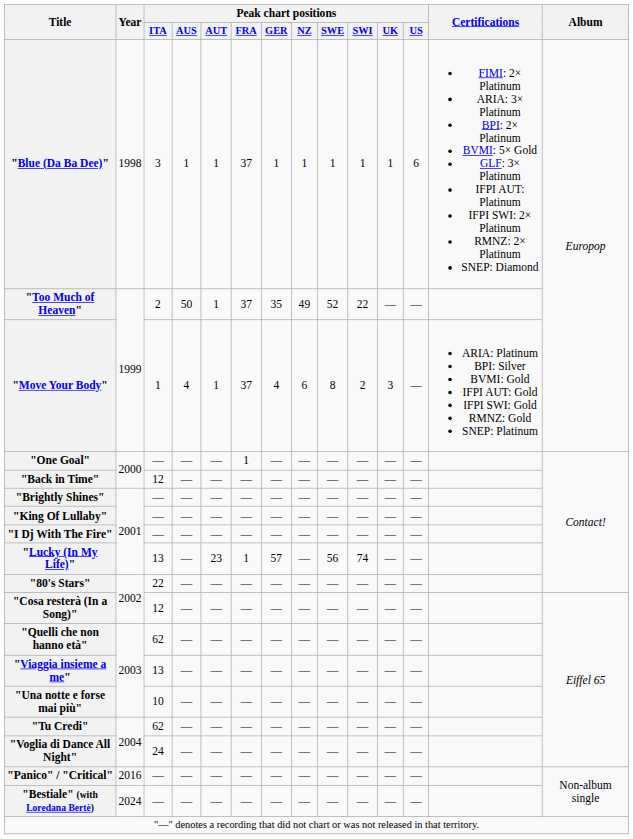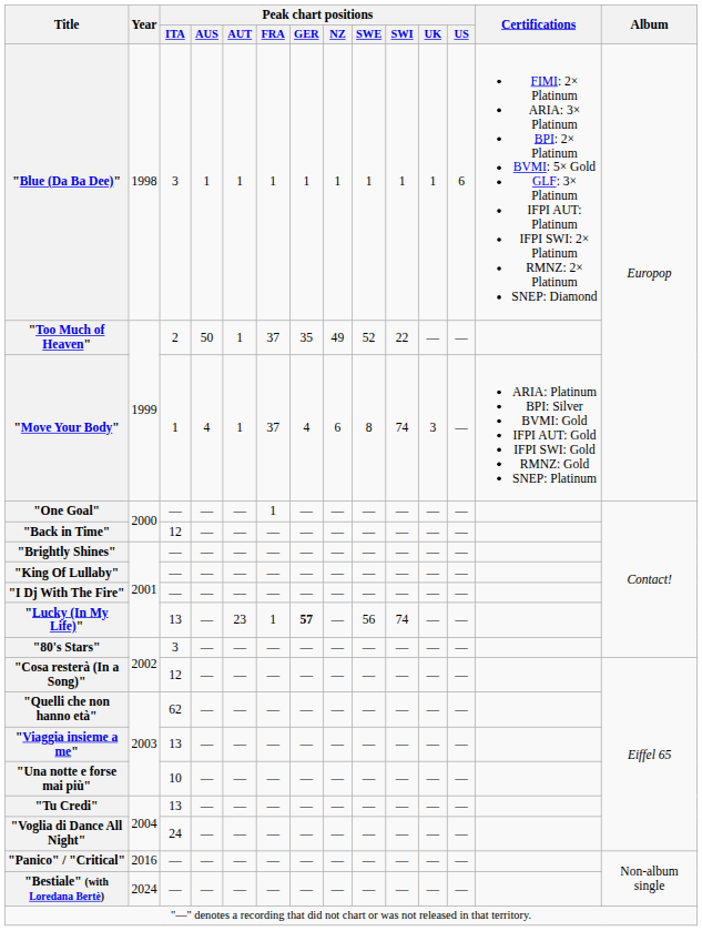 <table class="wikitable plainrowheaders" style="text-align:center;">
 <tr>
 <th scope="col" rowspan="2" style="width:16em;">Title</th>
 <th scope="col" rowspan="2">Year</th>
 <th scope="col" colspan="10">Peak chart positions</th>
 <th scope="col" rowspan="2" style="width:14em;"><a href='#'>Certifications</a></th>
 <th scope="col" rowspan="2" style="width:12em;">Album</th>
 </tr>
 <tr>
 <th scope="col" style="width:2.9em;font-size:90%;"><a href='#'>ITA</a><br></th>
 <th scope="col" style="width:2.9em;font-size:90%;"><a href='#'>AUS</a><br></th>
 <th scope="col" style="width:2.9em;font-size:90%;"><a href='#'>AUT</a><br></th>
 <th scope="col" style="width:2.9em;font-size:90%;"><a href='#'>FRA</a><br></th>
 <th scope="col" style="width:2.9em;font-size:90%;"><a href='#'>GER</a><br></th>
 <th scope="col" style="width:2.9em;font-size:90%;"><a href='#'>NZ</a><br></th>
 <th scope="col" style="width:2.9em;font-size:90%;"><a href='#'>SWE</a><br></th>
 <th scope="col" style="width:2.9em;font-size:90%;"><a href='#'>SWI</a><br></th>
 <th scope="col" style="width:2.9em;font-size:90%;"><a href='#'>UK</a><br></th>
 <th scope="col" style="width:2.9em;font-size:90%;"><a href='#'>US</a><br></th>
 </tr>
 <tr>
 <th scope="row">"<a href='#'>Blue (Da Ba Dee)</a>"</th>
 <td>1998</td>
 <td>3</td>
 <td>1</td>
 <td>1</td>
-<td>37</td>
+<td>1</td>
 <td>1</td>
 <td>1</td>
 <td>1</td>
 <td>1</td>
 <td>1</td>
 <td>6</td>
 <td><br><ul><li><a href='#'>FIMI</a>: 2× Platinum</li><li>ARIA: 3× Platinum</li><li><a href='#'>BPI</a>: 2× Platinum</li><li><a href='#'>BVMI</a>: 5× Gold</li><li><a href='#'>GLF</a>: 3× Platinum</li><li>IFPI AUT: Platinum</li><li>IFPI SWI: 2× Platinum</li><li>RMNZ: 2× Platinum</li><li>SNEP: Diamond</li></ul></td>
 <td rowspan="3"><em>Europop</em></td>
 </tr>
 <tr>
 <th scope="row">"<a href='#'>Too Much of Heaven</a>"</th>
 <td rowspan="2">1999</td>
 <td>2</td>
 <td>50</td>
 <td>1</td>
 <td>37</td>
 <td>35</td>
 <td>49</td>
 <td>52</td>
 <td>22</td>
 <td>—</td>
 <td>—</td>
 <td></td>
 </tr>
 <tr>
 <th scope="row">"<a href='#'>Move Your Body</a>"</th>
 <td>1</td>
 <td>4</td>
 <td>1</td>
 <td>37</td>
 <td>4</td>
 <td>6</td>
 <td>8</td>
-<td>2</td>
+<td>74</td>
 <td>3</td>
 <td>—</td>
 <td><br><ul><li>ARIA: Platinum</li><li>BPI: Silver</li><li>BVMI: Gold</li><li>IFPI AUT: Gold</li><li>IFPI SWI: Gold</li><li>RMNZ: Gold</li><li>SNEP: Platinum</li></ul></td>
 </tr>
 <tr>
 <th scope="row">"One Goal"</th>
 <td rowspan="2">2000</td>
 <td>—</td>
 <td>—</td>
 <td>—</td>
 <td>1</td>
 <td>—</td>
 <td>—</td>
 <td>—</td>
 <td>—</td>
 <td>—</td>
 <td>—</td>
 <td></td>
 <td rowspan="7"><em>Contact!</em></td>
 </tr>
 <tr>
 <th scope="row">"Back in Time"</th>
 <td>12</td>
 <td>—</td>
 <td>—</td>
 <td>—</td>
 <td>—</td>
 <td>—</td>
 <td>—</td>
 <td>—</td>
 <td>—</td>
 <td>—</td>
 <td></td>
 </tr>
 <tr>
 <th scope="row">"Brightly Shines" </th>
 <td rowspan="4">2001</td>
 <td>—</td>
 <td>—</td>
 <td>—</td>
 <td>—</td>
 <td>—</td>
 <td>—</td>
 <td>—</td>
 <td>—</td>
 <td>—</td>
 <td>—</td>
 <td></td>
 </tr>
 <tr>
 <th scope="row">"King Of Lullaby" </th>
 <td>—</td>
 <td>—</td>
 <td>—</td>
 <td>—</td>
 <td>—</td>
 <td>—</td>
 <td>—</td>
 <td>—</td>
 <td>—</td>
 <td>—</td>
 <td></td>
 </tr>
 <tr>
 <th scope="row">"I Dj With The Fire" </th>
 <td>—</td>
 <td>—</td>
 <td>—</td>
 <td>—</td>
 <td>—</td>
 <td>—</td>
 <td>—</td>
 <td>—</td>
 <td>—</td>
 <td>—</td>
 <td></td>
 </tr>
 <tr>
 <th scope="row">"<a href='#'>Lucky (In My Life)</a>"</th>
 <td>13</td>
 <td>—</td>
 <td>23</td>
 <td>1</td>
-<td>57</td>
+<td><strong>57</strong></td>
 <td>—</td>
 <td>56</td>
 <td>74</td>
 <td>—</td>
 <td>—</td>
 <td></td>
 </tr>
 <tr>
 <th scope="row">"80's Stars"</th>
 <td rowspan="2">2002</td>
-<td>22</td>
+<td>3</td>
 <td>—</td>
 <td>—</td>
 <td>—</td>
 <td>—</td>
 <td>—</td>
 <td>—</td>
 <td>—</td>
 <td>—</td>
 <td>—</td>
 <td></td>
 </tr>
 <tr>
 <th scope="row">"Cosa resterà (In a Song)"</th>
 <td>12</td>
 <td>—</td>
 <td>—</td>
 <td>—</td>
 <td>—</td>
 <td>—</td>
 <td>—</td>
 <td>—</td>
 <td>—</td>
 <td>—</td>
 <td></td>
 <td rowspan="6"><em>Eiffel 65</em></td>
 </tr>
 <tr>
 <th scope="row">"Quelli che non hanno età"</th>
 <td rowspan="3">2003</td>
 <td>62</td>
 <td>—</td>
 <td>—</td>
 <td>—</td>
 <td>—</td>
 <td>—</td>
 <td>—</td>
 <td>—</td>
 <td>—</td>
 <td>—</td>
 <td></td>
 </tr>
 <tr>
 <th scope="row">"<a href='#'>Viaggia insieme a me</a>"</th>
 <td>13</td>
 <td>—</td>
 <td>—</td>
 <td>—</td>
 <td>—</td>
 <td>—</td>
 <td>—</td>
 <td>—</td>
 <td>—</td>
 <td>—</td>
 <td></td>
 </tr>
 <tr>
 <th scope="row">"Una notte e forse mai più"</th>
 <td>10</td>
 <td>—</td>
 <td>—</td>
 <td>—</td>
 <td>—</td>
 <td>—</td>
 <td>—</td>
 <td>—</td>
 <td>—</td>
 <td>—</td>
 <td></td>
 </tr>
 <tr>
 <th scope="row">"Tu Credi"</th>
 <td rowspan="2">2004</td>
-<td>62</td>
+<td>13</td>
 <td>—</td>
 <td>—</td>
 <td>—</td>
 <td>—</td>
 <td>—</td>
 <td>—</td>
 <td>—</td>
 <td>—</td>
 <td>—</td>
 <td></td>
 </tr>
 <tr>
 <th scope="row">"Voglia di Dance All Night"</th>
 <td>24</td>
 <td>—</td>
 <td>—</td>
 <td>—</td>
 <td>—</td>
 <td>—</td>
 <td>—</td>
 <td>—</td>
 <td>—</td>
 <td>—</td>
 <td></td>
 </tr>
 <tr>
 <th scope="row">"Panico" / "Critical"</th>
 <td>2016</td>
 <td>—</td>
 <td>—</td>
 <td>—</td>
 <td>—</td>
 <td>—</td>
 <td>—</td>
 <td>—</td>
 <td>—</td>
 <td>—</td>
 <td>—</td>
 <td></td>
 <td rowspan="2">Non-album single</td>
 </tr>
 <tr>
 <th scope="row">"Bestiale" <small>(with <a href='#'>Loredana Bertè</a>)</small></th>
 <td>2024</td>
 <td>—</td>
 <td>—</td>
 <td>—</td>
 <td>—</td>
 <td>—</td>
 <td>—</td>
 <td>—</td>
 <td>—</td>
 <td>—</td>
 <td>—</td>
 <td></td>
 </tr>
 <tr>
 <td colspan="14" style="font-size:90%">"—" denotes a recording that did not chart or was not released in that territory.</td>
 </tr>
 </table>
